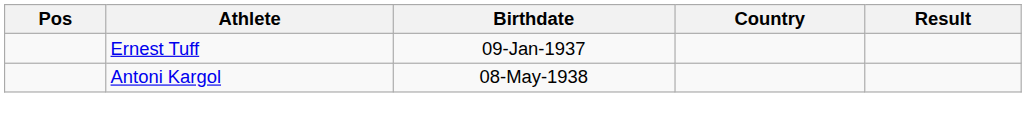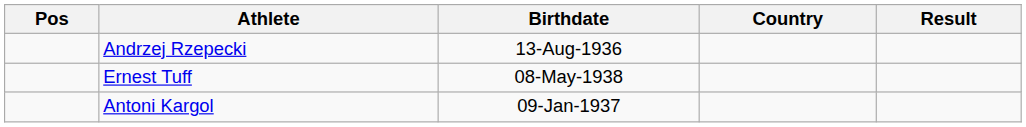 <table class="wikitable"  style="text-align:center; width:70%;">
 <tr>
 <th>Pos</th>
 <th>Athlete</th>
 <th>Birthdate</th>
 <th>Country</th>
 <th>Result</th>
 </tr>
 <tr>
 <td align=center></td>
+<td align=left><a href='#'>Andrzej Rzepecki</a></td>
+<td>13-Aug-1936</td>
+<td align=left></td>
+<td></td>
+</tr>
+<tr>
+<td align=center></td>
 <td align=left><a href='#'>Ernest Tuff</a></td>
-<td>09-Jan-1937</td>
+<td>08-May-1938</td>
 <td align=left></td>
 <td></td>
 </tr>
 <tr>
 <td align=center></td>
 <td align=left><a href='#'>Antoni Kargol</a></td>
-<td>08-May-1938</td>
+<td>09-Jan-1937</td>
 <td align=left></td>
 <td></td>
 </tr>
 </table>
